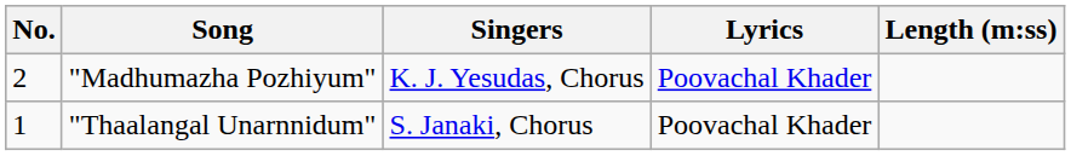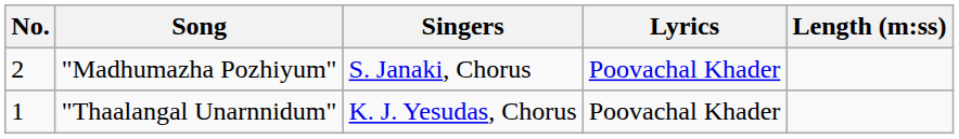 <table class="wikitable" style="font-size:95%;">
 <tr>
 <th>No.</th>
 <th>Song</th>
 <th>Singers</th>
 <th>Lyrics</th>
 <th>Length (m:ss)</th>
 </tr>
 <tr>
 <td>2</td>
 <td>"Madhumazha Pozhiyum"</td>
-<td><a href='#'>K. J. Yesudas</a>, Chorus</td>
+<td><a href='#'>S. Janaki</a>, Chorus</td>
 <td><a href='#'>Poovachal Khader</a></td>
 <td></td>
 </tr>
 <tr>
 <td>1</td>
 <td>"Thaalangal Unarnnidum"</td>
-<td><a href='#'>S. Janaki</a>, Chorus</td>
+<td><a href='#'>K. J. Yesudas</a>, Chorus</td>
 <td>Poovachal Khader</td>
 <td></td>
 </tr>
 </table>
